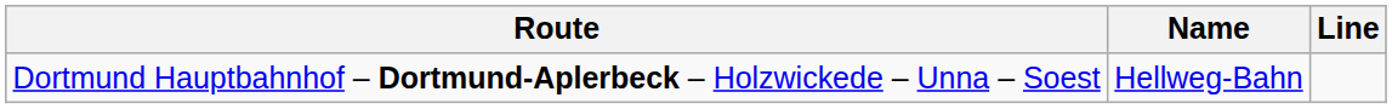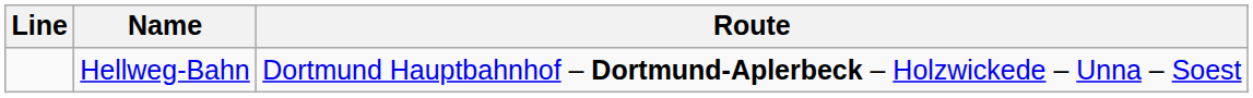 <table class="wikitable">
 <tr>
+<th>Line</th>
+<th>Name</th>
 <th>Route</th>
-<th>Name</th>
-<th>Line</th>
 </tr>
 <tr>
+<td></td>
+<td><a href='#'>Hellweg-Bahn</a></td>
 <td><a href='#'>Dortmund Hauptbahnhof</a> – <strong>Dortmund-Aplerbeck</strong> – <a href='#'>Holzwickede</a> – <a href='#'>Unna</a> – <a href='#'>Soest</a></td>
-<td><a href='#'>Hellweg-Bahn</a></td>
-<td></td>
 </tr>
 </table>
